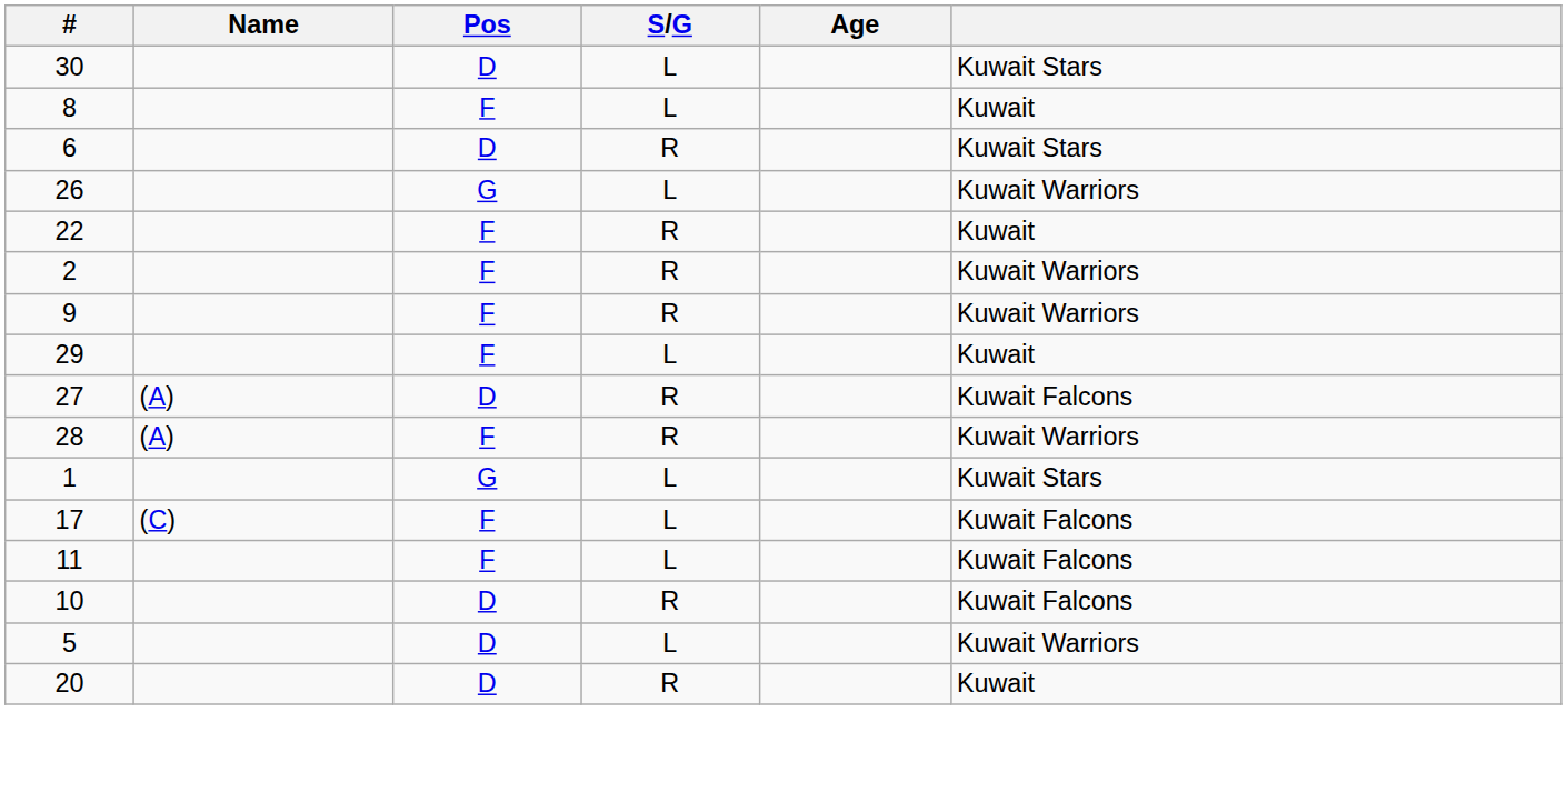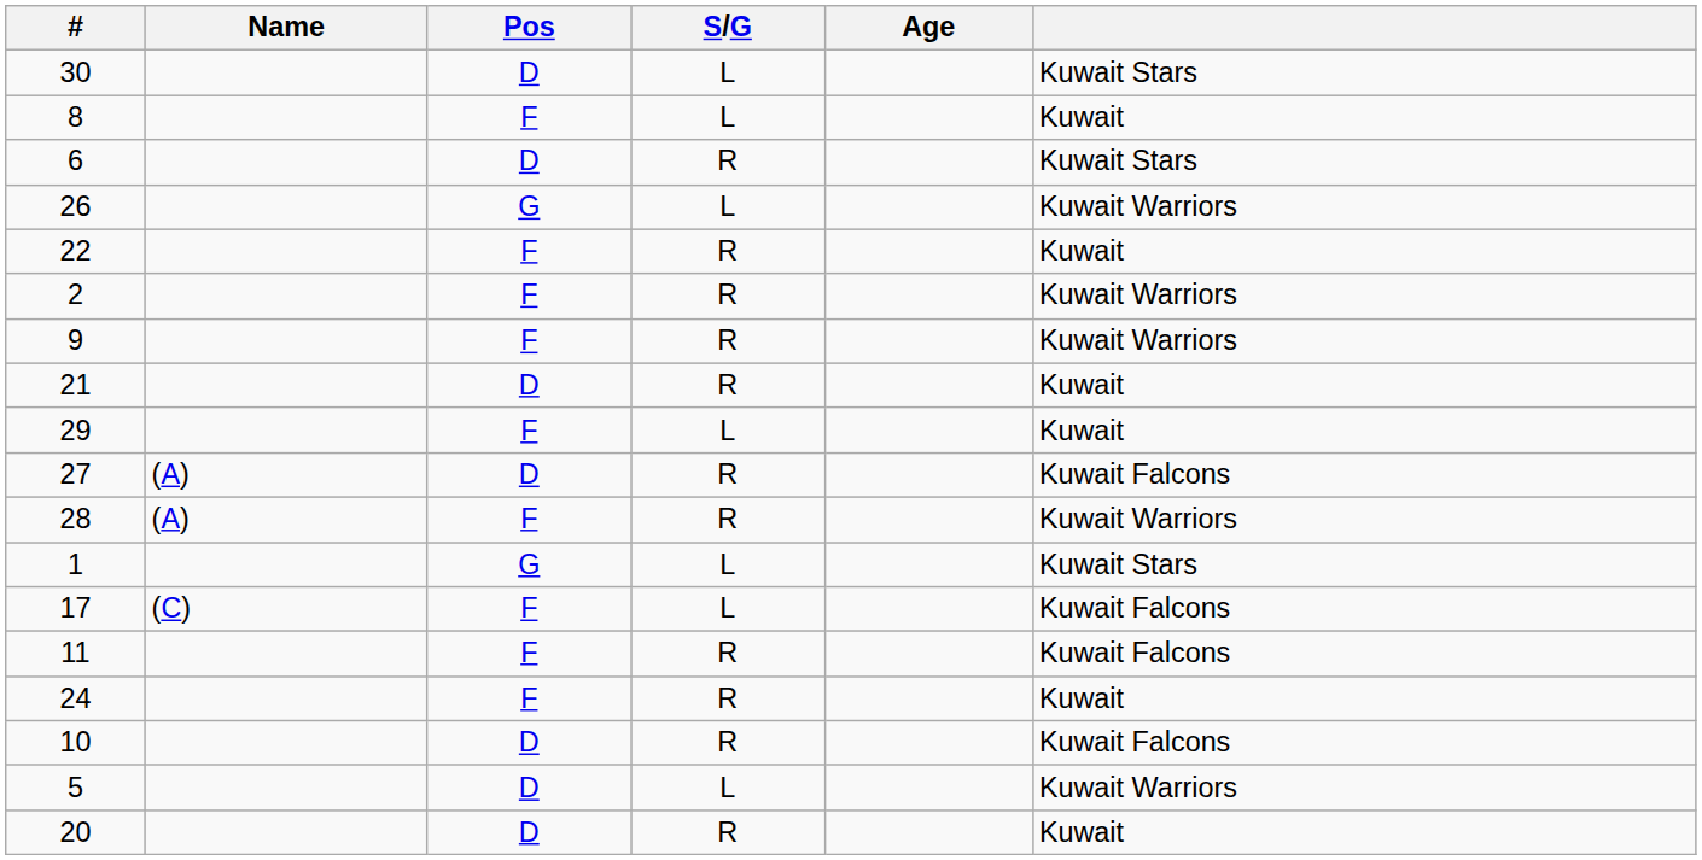 <table class="wikitable sortable" style="width:60em; text-align: center">
 <tr>
 <th>#</th>
 <th>Name</th>
 <th><a href='#'>Pos</a></th>
 <th><a href='#'>S</a>/<a href='#'>G</a></th>
 <th>Age</th>
 <th></th>
 </tr>
 <tr>
 <td>30</td>
 <td align="left"></td>
 <td><a href='#'>D</a></td>
 <td>L</td>
 <td align="left"></td>
 <td align="left">Kuwait Stars</td>
 </tr>
 <tr>
 <td>8</td>
 <td align="left"></td>
 <td><a href='#'>F</a></td>
 <td>L</td>
 <td align="left"></td>
 <td align="left">Kuwait</td>
 </tr>
 <tr>
 <td>6</td>
 <td align="left"></td>
 <td><a href='#'>D</a></td>
 <td>R</td>
 <td align="left"></td>
 <td align="left">Kuwait Stars</td>
 </tr>
 <tr>
 <td>26</td>
 <td align="left"></td>
 <td><a href='#'>G</a></td>
 <td>L</td>
 <td align="left"></td>
 <td align="left">Kuwait Warriors</td>
 </tr>
 <tr>
 <td>22</td>
 <td align="left"></td>
 <td><a href='#'>F</a></td>
 <td>R</td>
 <td align="left"></td>
 <td align="left">Kuwait</td>
 </tr>
 <tr>
 <td>2</td>
 <td align="left"></td>
 <td><a href='#'>F</a></td>
 <td>R</td>
 <td align="left"></td>
 <td align="left">Kuwait Warriors</td>
 </tr>
 <tr>
 <td>9</td>
 <td align="left"></td>
 <td><a href='#'>F</a></td>
 <td>R</td>
 <td align="left"></td>
 <td align="left">Kuwait Warriors</td>
 </tr>
 <tr>
+<td>21</td>
+<td align="left"></td>
+<td><a href='#'>D</a></td>
+<td>R</td>
+<td align="left"></td>
+<td align="left">Kuwait</td>
+</tr>
+<tr>
 <td>29</td>
 <td align="left"></td>
 <td><a href='#'>F</a></td>
 <td>L</td>
 <td align="left"></td>
 <td align="left">Kuwait</td>
 </tr>
 <tr>
 <td>27</td>
 <td align="left"> (<a href='#'>A</a>)</td>
 <td><a href='#'>D</a></td>
 <td>R</td>
 <td align="left"></td>
 <td align="left">Kuwait Falcons</td>
 </tr>
 <tr>
 <td>28</td>
 <td align="left"> (<a href='#'>A</a>)</td>
 <td><a href='#'>F</a></td>
 <td>R</td>
 <td align="left"></td>
 <td align="left">Kuwait Warriors</td>
 </tr>
 <tr>
 <td>1</td>
 <td align="left"></td>
 <td><a href='#'>G</a></td>
 <td>L</td>
 <td align="left"></td>
 <td align="left">Kuwait Stars</td>
 </tr>
 <tr>
 <td>17</td>
 <td align="left"> (<a href='#'>C</a>)</td>
 <td><a href='#'>F</a></td>
 <td>L</td>
 <td align="left"></td>
 <td align="left">Kuwait Falcons</td>
 </tr>
 <tr>
 <td>11</td>
 <td align="left"></td>
 <td><a href='#'>F</a></td>
-<td>L</td>
+<td>R</td>
 <td align="left"></td>
 <td align="left">Kuwait Falcons</td>
+</tr>
+<tr>
+<td>24</td>
+<td align="left"></td>
+<td><a href='#'>F</a></td>
+<td>R</td>
+<td align="left"></td>
+<td align="left">Kuwait</td>
 </tr>
 <tr>
 <td>10</td>
 <td align="left"></td>
 <td><a href='#'>D</a></td>
 <td>R</td>
 <td align="left"></td>
 <td align="left">Kuwait Falcons</td>
 </tr>
 <tr>
 <td>5</td>
 <td align="left"></td>
 <td><a href='#'>D</a></td>
 <td>L</td>
 <td align="left"></td>
 <td align="left">Kuwait Warriors</td>
 </tr>
 <tr>
 <td>20</td>
 <td align="left"></td>
 <td><a href='#'>D</a></td>
 <td>R</td>
 <td align="left"></td>
 <td align="left">Kuwait</td>
 </tr>
 </table>
